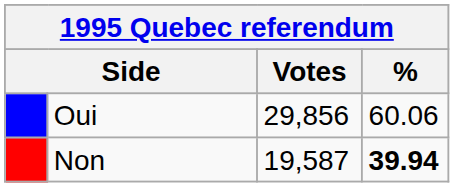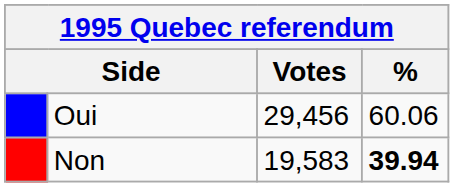 <table class="wikitable" style="font-size: 95%; clear:both">
 <tr style="background-color:#E9E9E9">
 <th colspan=4><a href='#'>1995 Quebec referendum</a></th>
 </tr>
 <tr style="background-color:#E9E9E9">
 <th colspan=2 style="width: 130px">Side</th>
 <th style="width: 50px">Votes</th>
 <th style="width: 40px">%</th>
 </tr>
 <tr>
 <td bgcolor="blue"></td>
 <td>Oui</td>
-<td>29,856</td>
+<td>29,456</td>
 <td>60.06</td>
 </tr>
 <tr>
 <td bgcolor="red"></td>
 <td>Non</td>
-<td>19,587</td>
+<td>19,583</td>
 <td><strong>39.94</strong></td>
 </tr>
 </table>
